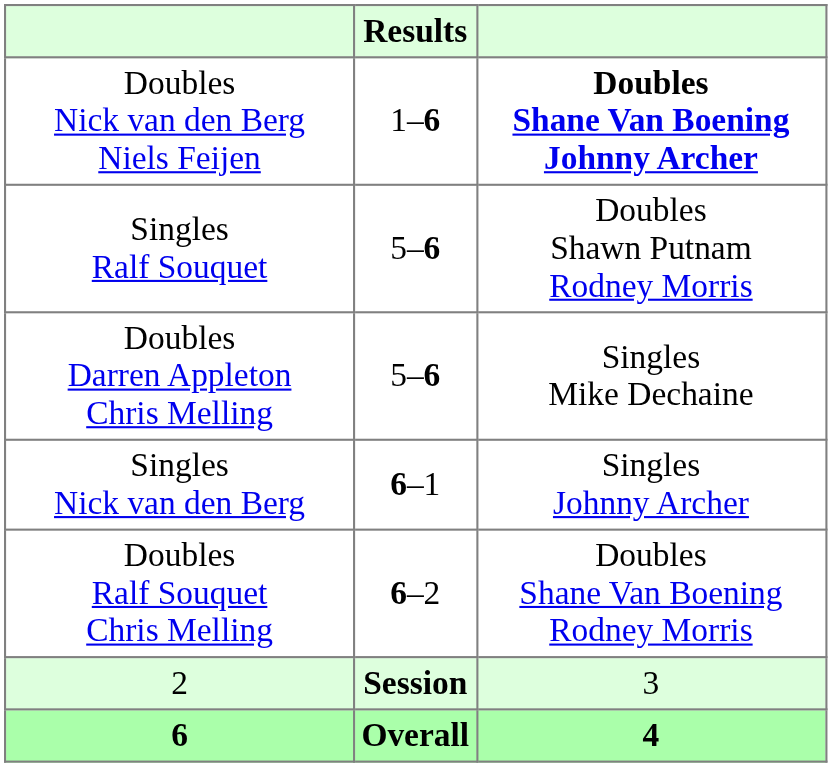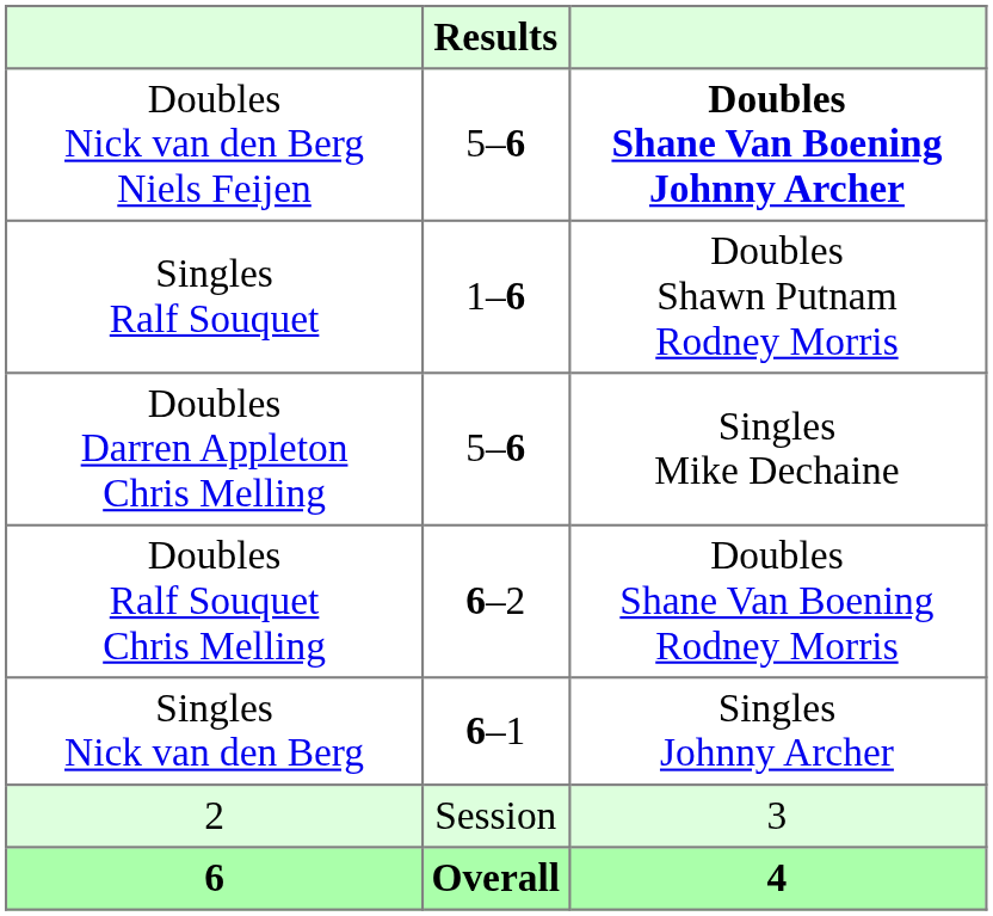 <table border="1" cellpadding="3" style="border-collapse: collapse;">
 <tr bgcolor="#ddffdd">
 <th width="160"></th>
 <th>Results</th>
 <th width="160"></th>
 </tr>
 <tr>
 <td align="center">Doubles<br><a href='#'>Nick van den Berg</a><br><a href='#'>Niels Feijen</a></td>
-<td align="center">1–<strong>6</strong></td>
+<td align="center">5–<strong>6</strong></td>
 <td align="center"><strong>Doubles<br><a href='#'>Shane Van Boening</a><br><a href='#'>Johnny Archer</a></strong></td>
 </tr>
 <tr>
 <td align="center">Singles<br><a href='#'>Ralf Souquet</a></td>
-<td align="center">5–<strong>6</strong></td>
+<td align="center">1–<strong>6</strong></td>
 <td align="center">Doubles<br>Shawn Putnam<br><a href='#'>Rodney Morris</a></td>
 </tr>
 <tr>
 <td align="center">Doubles<br><a href='#'>Darren Appleton</a><br><a href='#'>Chris Melling</a></td>
 <td align="center">5–<strong>6</strong></td>
 <td align="center">Singles<br>Mike Dechaine</td>
 </tr>
 <tr>
+<td align="center">Doubles<br><a href='#'>Ralf Souquet</a><br><a href='#'>Chris Melling</a></td>
+<td align="center"><strong>6</strong>–2</td>
+<td align="center">Doubles<br><a href='#'>Shane Van Boening</a><br><a href='#'>Rodney Morris</a></td>
+</tr>
+<tr>
 <td align="center">Singles<br><a href='#'>Nick van den Berg</a></td>
 <td align="center"><strong>6</strong>–1</td>
 <td align="center">Singles<br><a href='#'>Johnny Archer</a></td>
 </tr>
-<tr>
-<td align="center">Doubles<br><a href='#'>Ralf Souquet</a><br><a href='#'>Chris Melling</a></td>
-<td align="center"><strong>6</strong>–2</td>
-<td align="center">Doubles<br><a href='#'>Shane Van Boening</a><br><a href='#'>Rodney Morris</a></td>
-</tr>
 <tr bgcolor="#ddffdd">
 <td align="center">2</td>
-<td align="center"><strong>Session</strong></td>
+<td align="center">Session</td>
 <td align="center">3</td>
 </tr>
 <tr bgcolor="#aaffaa">
 <th align="center">6</th>
 <th align="center">Overall</th>
 <th align="center">4</th>
 </tr>
 </table>
